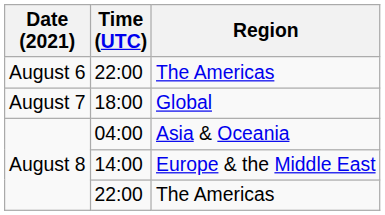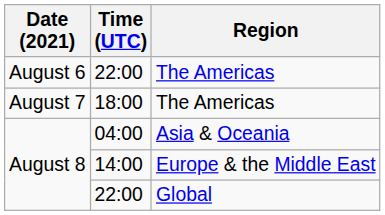 <table class="wikitable">
 <tr>
 <th>Date<br>(2021)</th>
 <th>Time<br>(<a href='#'>UTC</a>)</th>
 <th>Region</th>
 </tr>
 <tr>
 <td>August 6</td>
 <td>22:00</td>
 <td><a href='#'>The Americas</a></td>
 </tr>
 <tr>
 <td>August 7</td>
 <td>18:00</td>
-<td><a href='#'>Global</a></td>
+<td>The Americas</td>
 </tr>
 <tr>
 <td rowspan="3">August 8</td>
 <td>04:00</td>
 <td><a href='#'>Asia</a> & <a href='#'>Oceania</a></td>
 </tr>
 <tr>
 <td>14:00</td>
 <td><a href='#'>Europe</a> & the <a href='#'>Middle East</a></td>
 </tr>
 <tr>
 <td>22:00</td>
-<td>The Americas</td>
+<td><a href='#'>Global</a></td>
 </tr>
 </table>
